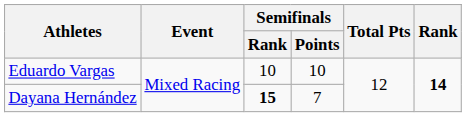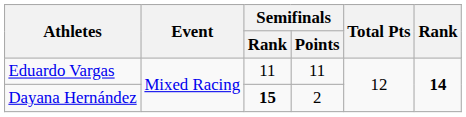 <table class="wikitable">
 <tr>
 <th rowspan="2">Athletes</th>
 <th rowspan="2">Event</th>
 <th colspan="2">Semifinals</th>
 <th rowspan="2">Total Pts</th>
 <th rowspan="2">Rank</th>
 </tr>
 <tr>
 <th>Rank</th>
 <th>Points</th>
 </tr>
 <tr align="center">
 <td align="left"><a href='#'>Eduardo Vargas</a></td>
 <td rowspan="2" align="left"><a href='#'>Mixed Racing</a></td>
-<td>10</td>
-<td>10</td>
+<td>11</td>
+<td>11</td>
 <td rowspan="2">12</td>
 <td rowspan="2"><strong>14</strong></td>
 </tr>
 <tr align="center">
 <td align="left"><a href='#'>Dayana Hernández</a></td>
 <td><strong>15</strong></td>
-<td>7</td>
+<td>2</td>
 </tr>
 </table>
